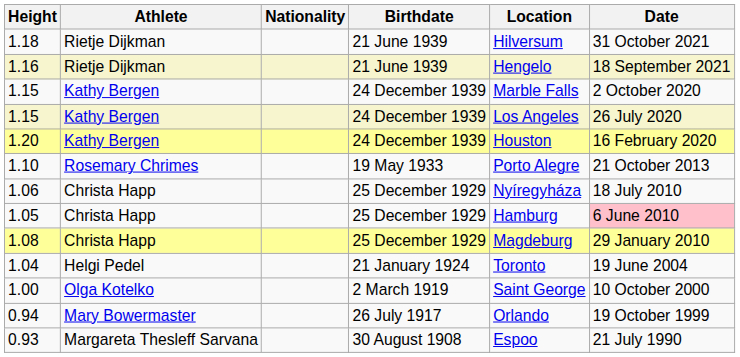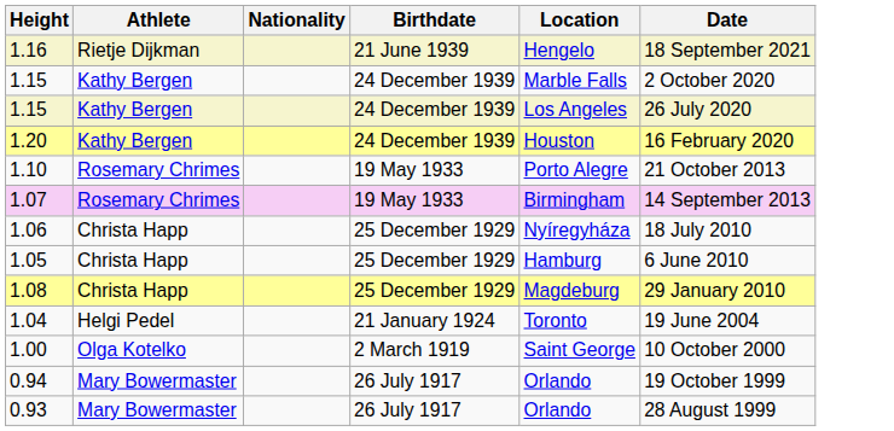 <table class="wikitable">
 <tr>
 <th>Height</th>
 <th>Athlete</th>
 <th>Nationality</th>
 <th>Birthdate</th>
 <th>Location</th>
 <th>Date</th>
-</tr>
-<tr>
-<td>1.18</td>
-<td>Rietje Dijkman</td>
-<td></td>
-<td>21 June 1939</td>
-<td><a href='#'>Hilversum</a></td>
-<td>31 October 2021</td>
 </tr>
 <tr bgcolor=#f6F5CE>
 <td>1.16</td>
 <td>Rietje Dijkman</td>
 <td></td>
 <td>21 June 1939</td>
 <td><a href='#'>Hengelo</a></td>
 <td>18 September 2021</td>
 </tr>
 <tr>
 <td>1.15</td>
 <td><a href='#'>Kathy Bergen</a></td>
 <td></td>
 <td>24 December 1939</td>
 <td><a href='#'>Marble Falls</a></td>
 <td>2 October 2020</td>
 </tr>
 <tr bgcolor=#f6F5CE>
 <td>1.15</td>
 <td><a href='#'>Kathy Bergen</a></td>
 <td></td>
 <td>24 December 1939</td>
 <td><a href='#'>Los Angeles</a></td>
 <td>26 July 2020</td>
 </tr>
 <tr style="background:#ff9;">
 <td>1.20 </td>
 <td><a href='#'>Kathy Bergen</a></td>
 <td></td>
 <td>24 December 1939</td>
 <td><a href='#'>Houston</a></td>
 <td>16 February 2020</td>
 </tr>
 <tr>
 <td>1.10</td>
 <td><a href='#'>Rosemary Chrimes</a></td>
 <td></td>
 <td>19 May 1933</td>
 <td><a href='#'>Porto Alegre</a></td>
 <td>21 October 2013</td>
 </tr>
+<tr style="background:#f6CEF5;">
+<td>1.07</td>
+<td><a href='#'>Rosemary Chrimes</a></td>
+<td></td>
+<td>19 May 1933</td>
+<td><a href='#'>Birmingham</a></td>
+<td>14 September 2013</td>
+</tr>
 <tr>
 <td>1.06</td>
 <td>Christa Happ</td>
 <td></td>
 <td>25 December 1929</td>
 <td><a href='#'>Nyíregyháza</a></td>
 <td>18 July 2010</td>
 </tr>
 <tr>
 <td>1.05</td>
 <td>Christa Happ</td>
 <td></td>
 <td>25 December 1929</td>
 <td><a href='#'>Hamburg</a></td>
-<td style="background: pink;">6 June 2010</td>
+<td>6 June 2010</td>
 </tr>
 <tr style="background:#ff9;">
 <td>1.08 </td>
 <td>Christa Happ</td>
 <td></td>
 <td>25 December 1929</td>
 <td><a href='#'>Magdeburg</a></td>
 <td>29 January 2010</td>
 </tr>
 <tr>
 <td>1.04</td>
 <td>Helgi Pedel</td>
 <td></td>
 <td>21 January 1924</td>
 <td><a href='#'>Toronto</a></td>
 <td>19 June 2004</td>
 </tr>
 <tr>
 <td>1.00</td>
 <td><a href='#'>Olga Kotelko</a></td>
 <td></td>
 <td>2 March 1919</td>
 <td><a href='#'>Saint George</a></td>
 <td>10 October 2000</td>
 </tr>
 <tr>
 <td>0.94</td>
 <td><a href='#'>Mary Bowermaster</a></td>
 <td></td>
 <td>26 July 1917</td>
 <td><a href='#'>Orlando</a></td>
 <td>19 October 1999</td>
 </tr>
 <tr>
 <td>0.93</td>
-<td>Margareta Thesleff Sarvana</td>
+<td><a href='#'>Mary Bowermaster</a></td>
 <td></td>
-<td>30 August 1908</td>
-<td><a href='#'>Espoo</a></td>
-<td>21 July 1990</td>
+<td>26 July 1917</td>
+<td><a href='#'>Orlando</a></td>
+<td>28 August 1999</td>
 </tr>
 </table>
